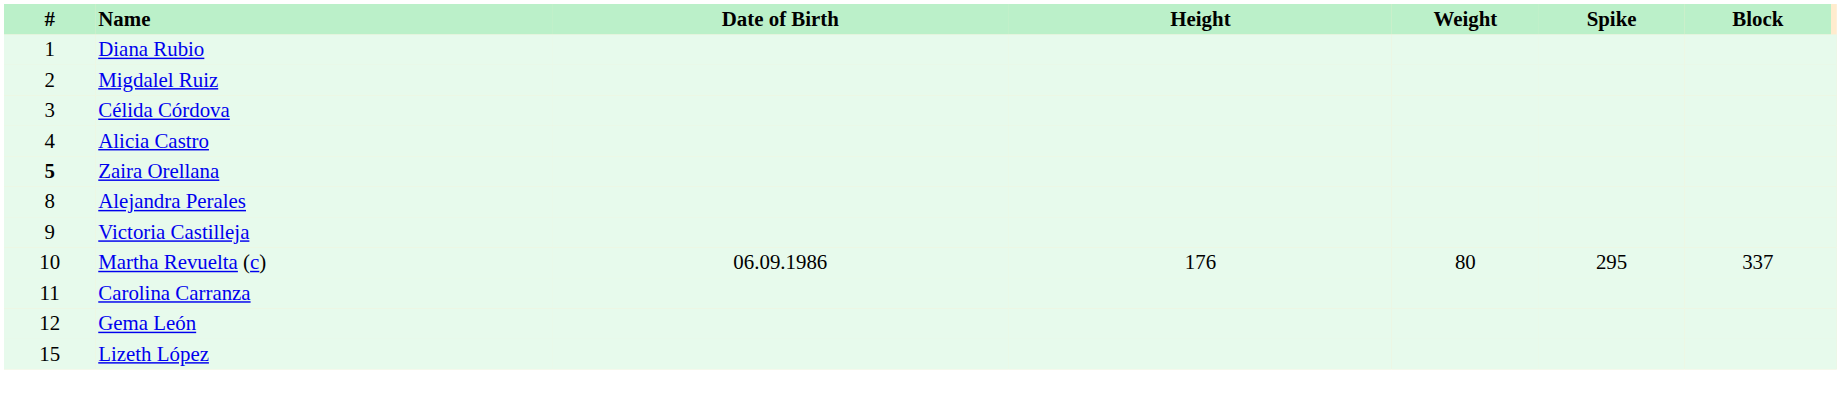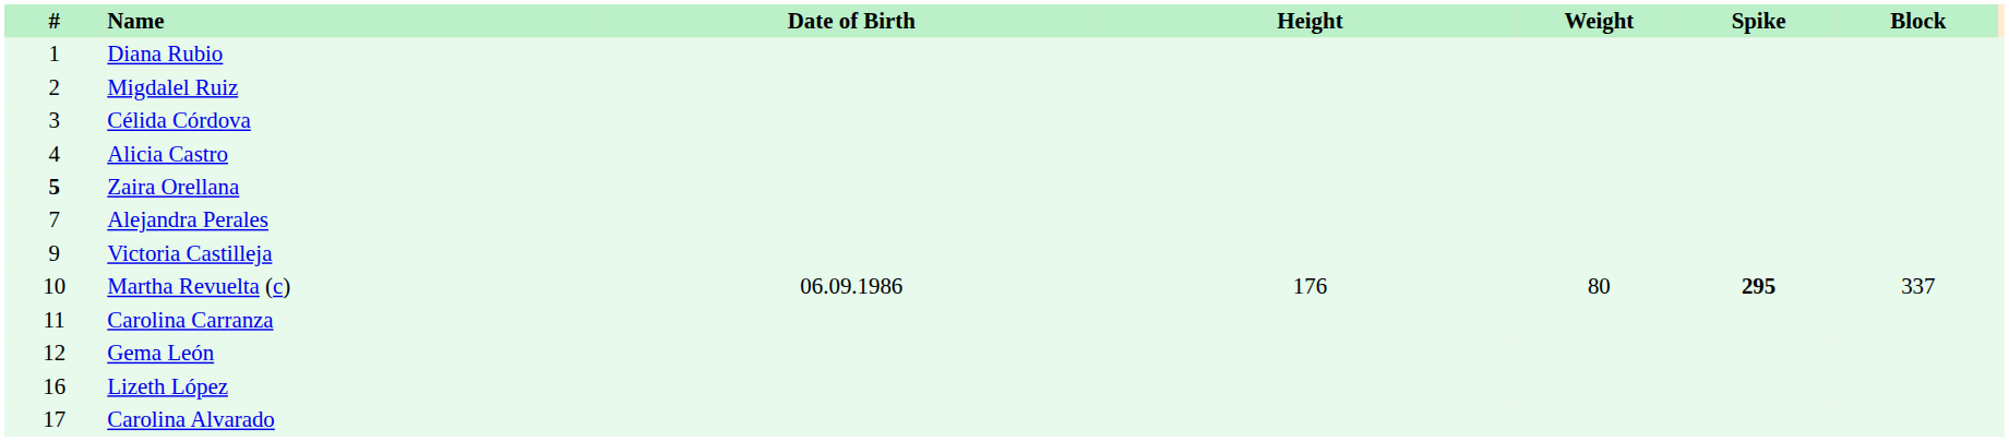 <table border=0 cellpadding=2 cellspacing=0  |- bgcolor=#FFECCE style="text-align:center; font-size:90%;" width=100%>
 <tr bgcolor=#BBF0C9>
 <th width=5%>#</th>
 <th width=25% align=left>Name</th>
 <th width=25%>Date of Birth</th>
 <th width=21%>Height</th>
 <th width=8%>Weight</th>
 <th width=8%>Spike</th>
 <th width=8%>Block</th>
 </tr>
 <tr bgcolor=#E7FAEC>
 <td>1</td>
 <td align=left><a href='#'>Diana Rubio</a></td>
 <td></td>
 <td></td>
 <td></td>
 <td></td>
 <td></td>
 <td></td>
 </tr>
 <tr bgcolor=#E7FAEC>
 <td>2</td>
 <td align=left><a href='#'>Migdalel Ruiz</a></td>
 <td></td>
 <td></td>
 <td></td>
 <td></td>
 <td></td>
 <td></td>
 </tr>
 <tr bgcolor=#E7FAEC>
 <td>3</td>
 <td align=left><a href='#'>Célida Córdova</a></td>
 <td></td>
 <td></td>
 <td></td>
 <td></td>
 <td></td>
 <td></td>
 </tr>
 <tr bgcolor=#E7FAEC>
 <td>4</td>
 <td align=left><a href='#'>Alicia Castro</a></td>
 <td></td>
 <td></td>
 <td></td>
 <td></td>
 <td></td>
 <td></td>
 </tr>
 <tr bgcolor=#E7FAEC>
 <td><strong>5</strong></td>
 <td align=left><a href='#'>Zaira Orellana</a></td>
 <td></td>
 <td></td>
 <td></td>
 <td></td>
 <td></td>
 <td></td>
 </tr>
 <tr bgcolor=#E7FAEC>
-<td>8</td>
+<td>7</td>
 <td align=left><a href='#'>Alejandra Perales</a></td>
 <td></td>
 <td></td>
 <td></td>
 <td></td>
 <td></td>
 <td></td>
 </tr>
 <tr bgcolor=#E7FAEC>
 <td>9</td>
 <td align=left><a href='#'>Victoria Castilleja</a></td>
 <td></td>
 <td></td>
 <td></td>
 <td></td>
 <td></td>
 <td></td>
 </tr>
 <tr bgcolor=#E7FAEC>
 <td>10</td>
 <td align=left><a href='#'>Martha Revuelta</a> (<a href='#'>c</a>)</td>
 <td>06.09.1986</td>
 <td>176</td>
 <td>80</td>
-<td>295</td>
+<td><strong>295</strong></td>
 <td>337</td>
 <td></td>
 </tr>
 <tr bgcolor=#E7FAEC>
 <td>11</td>
 <td align=left><a href='#'>Carolina Carranza</a></td>
 <td></td>
 <td></td>
 <td></td>
 <td></td>
 <td></td>
 <td></td>
 </tr>
 <tr bgcolor=#E7FAEC>
 <td>12</td>
 <td align=left><a href='#'>Gema León</a></td>
 <td></td>
 <td></td>
 <td></td>
 <td></td>
 <td></td>
 <td></td>
 </tr>
 <tr bgcolor=#E7FAEC>
-<td>15</td>
+<td>16</td>
 <td align=left><a href='#'>Lizeth López</a></td>
 <td></td>
 <td></td>
 <td></td>
 <td></td>
 <td></td>
 <td></td>
 </tr>
+<tr bgcolor=#E7FAEC>
+<td>17</td>
+<td align=left><a href='#'>Carolina Alvarado</a></td>
+<td></td>
+<td></td>
+<td></td>
+<td></td>
+<td></td>
+<td></td>
+</tr>
 </table>
